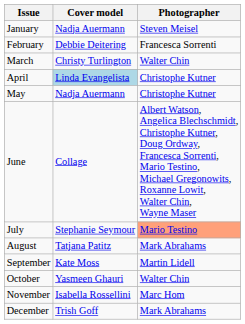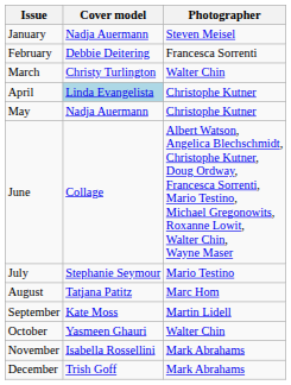 <table class="sortable wikitable">
 <tr>
 <th>Issue</th>
 <th>Cover model</th>
 <th>Photographer</th>
 </tr>
 <tr>
 <td>January</td>
 <td><a href='#'>Nadja Auermann</a></td>
 <td><a href='#'>Steven Meisel</a></td>
 </tr>
 <tr>
 <td>February</td>
 <td><a href='#'>Debbie Deitering</a></td>
 <td>Francesca Sorrenti</td>
 </tr>
 <tr>
 <td>March</td>
 <td><a href='#'>Christy Turlington</a></td>
 <td><a href='#'>Walter Chin</a></td>
 </tr>
 <tr>
 <td>April</td>
 <td style="background: lightblue;"><a href='#'>Linda Evangelista</a></td>
 <td><a href='#'>Christophe Kutner</a></td>
 </tr>
 <tr>
 <td>May</td>
 <td><a href='#'>Nadja Auermann</a></td>
 <td><a href='#'>Christophe Kutner</a></td>
 </tr>
 <tr>
 <td>June</td>
 <td><a href='#'>Collage</a></td>
 <td><a href='#'>Albert Watson</a>,<br><a href='#'>Angelica Blechschmidt</a>,<br><a href='#'>Christophe Kutner</a>,<br><a href='#'>Doug Ordway</a>,<br><a href='#'>Francesca Sorrenti</a>,<br><a href='#'>Mario Testino</a>,<br><a href='#'>Michael Gregonowits</a>,<br><a href='#'>Roxanne Lowit</a>,<br><a href='#'>Walter Chin</a>,<br><a href='#'>Wayne Maser</a></td>
 </tr>
 <tr>
 <td>July</td>
 <td><a href='#'>Stephanie Seymour</a></td>
-<td style="background: lightsalmon;"><a href='#'>Mario Testino</a></td>
+<td><a href='#'>Mario Testino</a></td>
 </tr>
 <tr>
 <td>August</td>
 <td><a href='#'>Tatjana Patitz</a></td>
-<td><a href='#'>Mark Abrahams</a></td>
+<td><a href='#'>Marc Hom</a></td>
 </tr>
 <tr>
 <td>September</td>
 <td><a href='#'>Kate Moss</a></td>
 <td><a href='#'>Martin Lidell</a></td>
 </tr>
 <tr>
 <td>October</td>
 <td><a href='#'>Yasmeen Ghauri</a></td>
 <td><a href='#'>Walter Chin</a></td>
 </tr>
 <tr>
 <td>November</td>
 <td><a href='#'>Isabella Rossellini</a></td>
-<td><a href='#'>Marc Hom</a></td>
+<td><a href='#'>Mark Abrahams</a></td>
 </tr>
 <tr>
 <td>December</td>
 <td><a href='#'>Trish Goff</a></td>
 <td><a href='#'>Mark Abrahams</a></td>
 </tr>
 </table>
